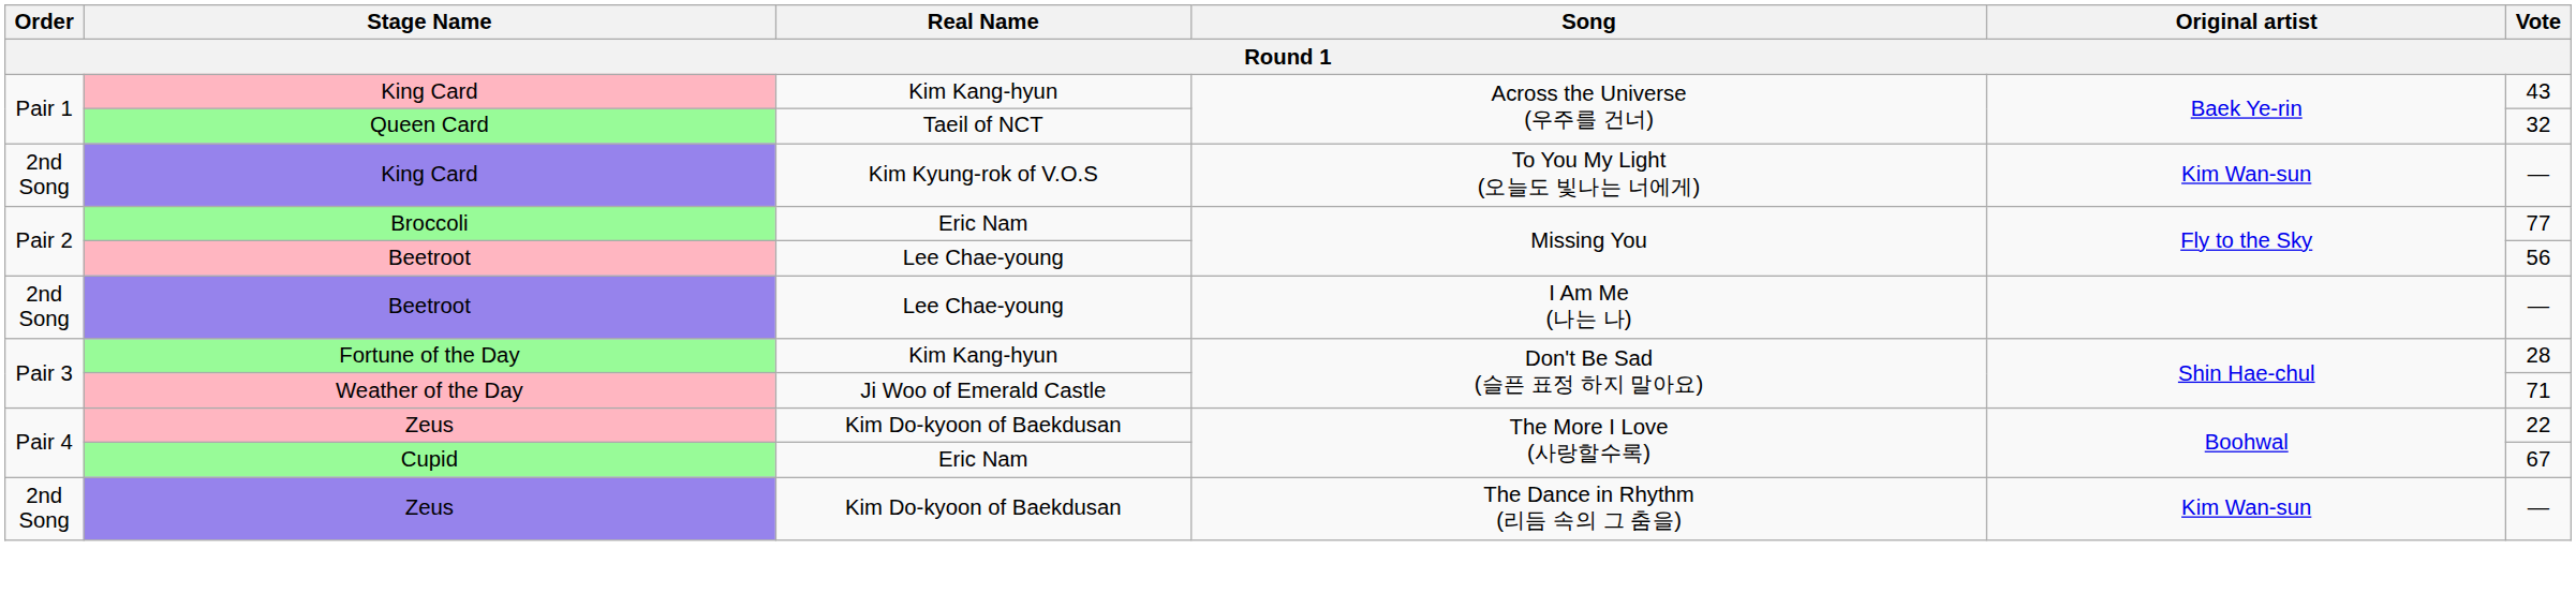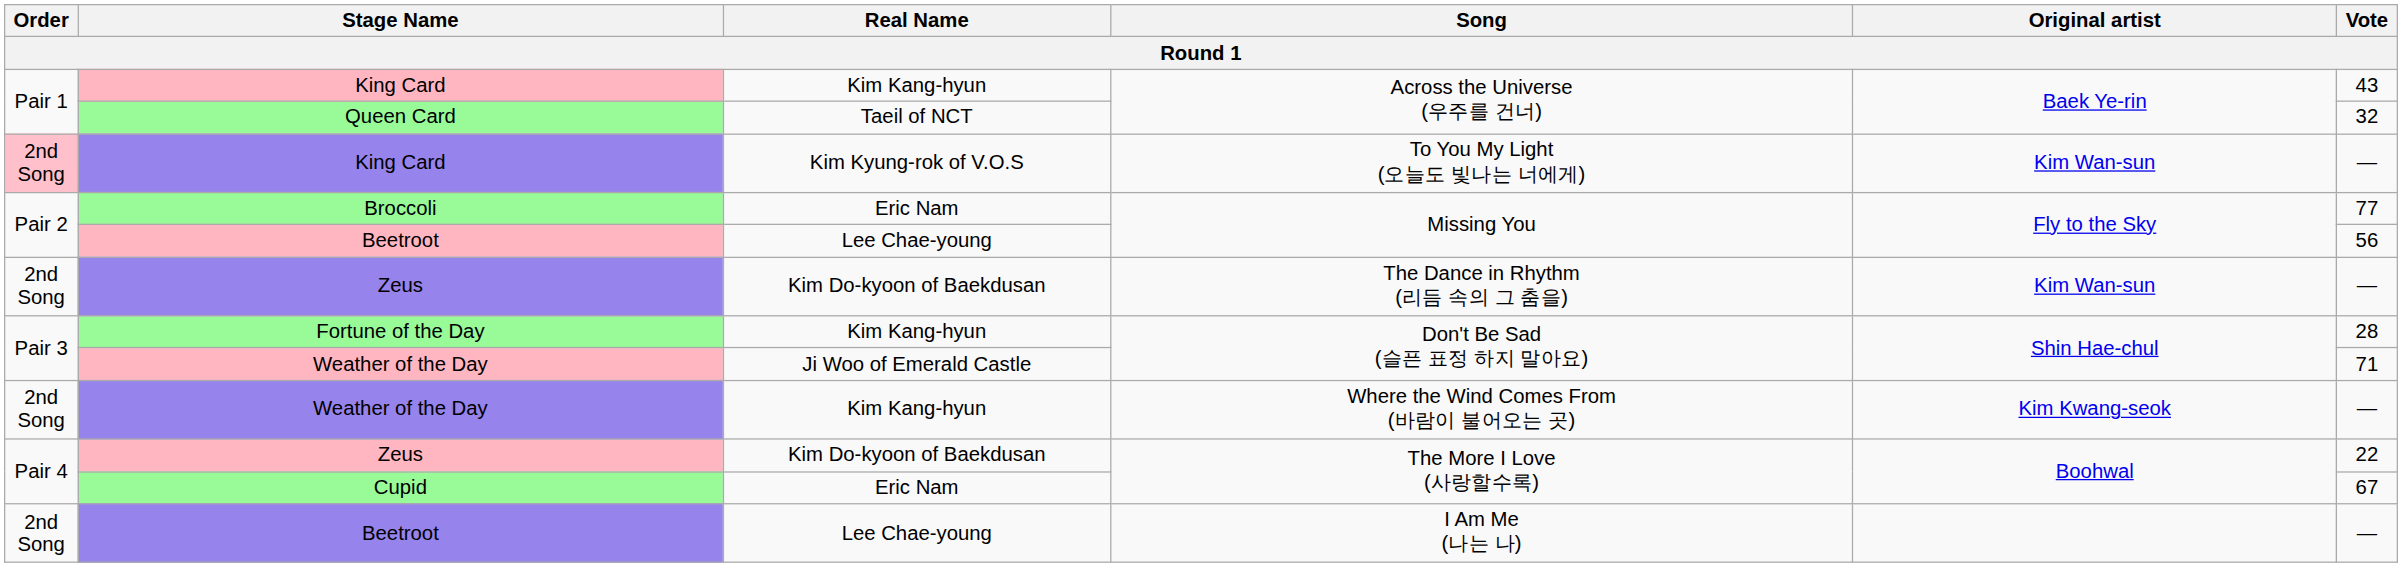 <table class="wikitable" style="text-align:center; width:95%;">
 <tr>
 <th style="width:1%;">Order</th>
 <th style="width:20%;">Stage Name</th>
 <th style="width:12%;">Real Name</th>
 <th style="width:23%;">Song</th>
 <th style="width:15%;">Original artist</th>
 <th style="width:1%;">Vote</th>
 </tr>
 <tr>
 <th colspan=6>Round 1</th>
 </tr>
 <tr>
 <td rowspan=2>Pair 1</td>
 <td bgcolor="lightpink">King Card</td>
 <td>Kim Kang-hyun</td>
 <td rowspan=2>Across the Universe<br>(우주를 건너)</td>
 <td rowspan=2><a href='#'>Baek Ye-rin</a></td>
 <td>43</td>
 </tr>
 <tr>
 <td bgcolor="palegreen">Queen Card</td>
 <td>Taeil of NCT</td>
 <td>32</td>
 </tr>
 <tr>
-<td>2nd Song</td>
+<td style="background: pink;">2nd Song</td>
 <td bgcolor="#9683EC">King Card</td>
 <td>Kim Kyung-rok of V.O.S</td>
 <td>To You My Light<br>(오늘도 빛나는 너에게)</td>
 <td><a href='#'>Kim Wan-sun</a></td>
 <td>—</td>
 </tr>
 <tr>
 <td rowspan=2>Pair 2</td>
 <td bgcolor="palegreen">Broccoli</td>
 <td>Eric Nam</td>
 <td rowspan=2>Missing You</td>
 <td rowspan=2><a href='#'>Fly to the Sky</a></td>
 <td>77</td>
 </tr>
 <tr>
 <td bgcolor="lightpink">Beetroot</td>
 <td>Lee Chae-young</td>
 <td>56</td>
 </tr>
 <tr>
 <td>2nd Song</td>
-<td bgcolor="#9683EC">Beetroot</td>
-<td>Lee Chae-young</td>
-<td>I Am Me<br>(나는 나)</td>
-<td></td>
+<td bgcolor="#9683EC">Zeus</td>
+<td>Kim Do-kyoon of Baekdusan</td>
+<td>The Dance in Rhythm<br>(리듬 속의 그 춤을)</td>
+<td><a href='#'>Kim Wan-sun</a></td>
 <td>—</td>
 </tr>
 <tr>
 <td rowspan=2>Pair 3</td>
 <td bgcolor="palegreen">Fortune of the Day</td>
 <td>Kim Kang-hyun</td>
 <td rowspan=2>Don't Be Sad<br>(슬픈 표정 하지 말아요)</td>
 <td rowspan=2><a href='#'>Shin Hae-chul</a></td>
 <td>28</td>
 </tr>
 <tr>
 <td bgcolor="lightpink">Weather of the Day</td>
 <td>Ji Woo of Emerald Castle</td>
 <td>71</td>
 </tr>
 <tr>
+<td>2nd Song</td>
+<td bgcolor="#9683EC">Weather of the Day</td>
+<td>Kim Kang-hyun</td>
+<td>Where the Wind Comes From<br>(바람이 불어오는 곳)</td>
+<td><a href='#'>Kim Kwang-seok</a></td>
+<td>—</td>
+</tr>
+<tr>
 <td rowspan=2>Pair 4</td>
 <td bgcolor="lightpink">Zeus</td>
 <td>Kim Do-kyoon of Baekdusan</td>
 <td rowspan=2>The More I Love<br>(사랑할수록)</td>
 <td rowspan=2><a href='#'>Boohwal</a></td>
 <td>22</td>
 </tr>
 <tr>
 <td bgcolor="palegreen">Cupid</td>
 <td>Eric Nam</td>
 <td>67</td>
 </tr>
 <tr>
 <td>2nd Song</td>
-<td bgcolor="#9683EC">Zeus</td>
-<td>Kim Do-kyoon of Baekdusan</td>
-<td>The Dance in Rhythm<br>(리듬 속의 그 춤을)</td>
-<td><a href='#'>Kim Wan-sun</a></td>
+<td bgcolor="#9683EC">Beetroot</td>
+<td>Lee Chae-young</td>
+<td>I Am Me<br>(나는 나)</td>
+<td></td>
 <td>—</td>
 </tr>
 </table>
